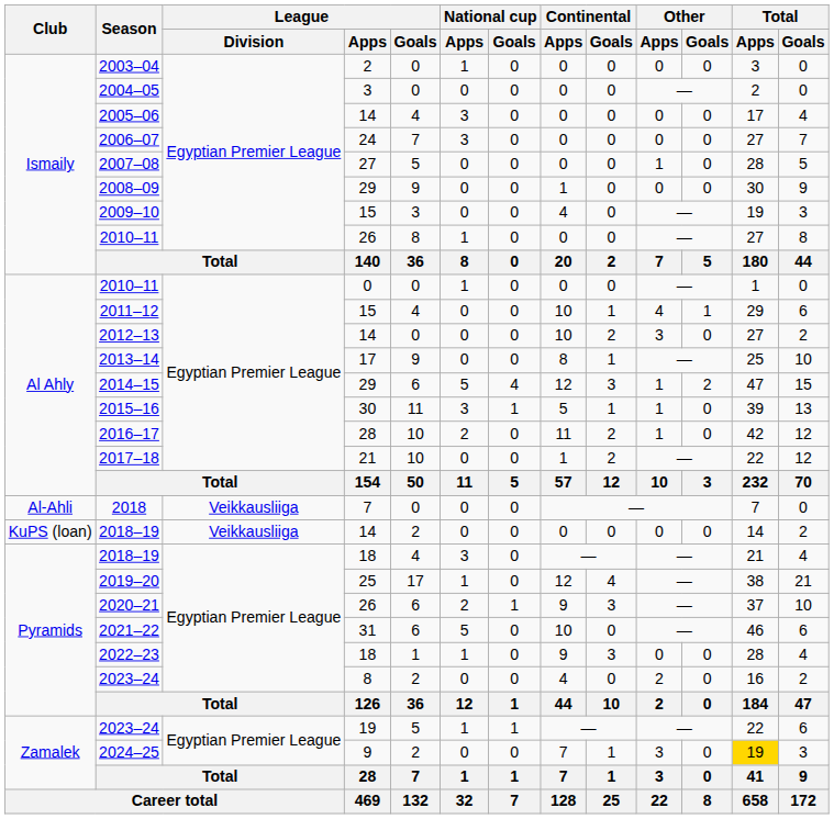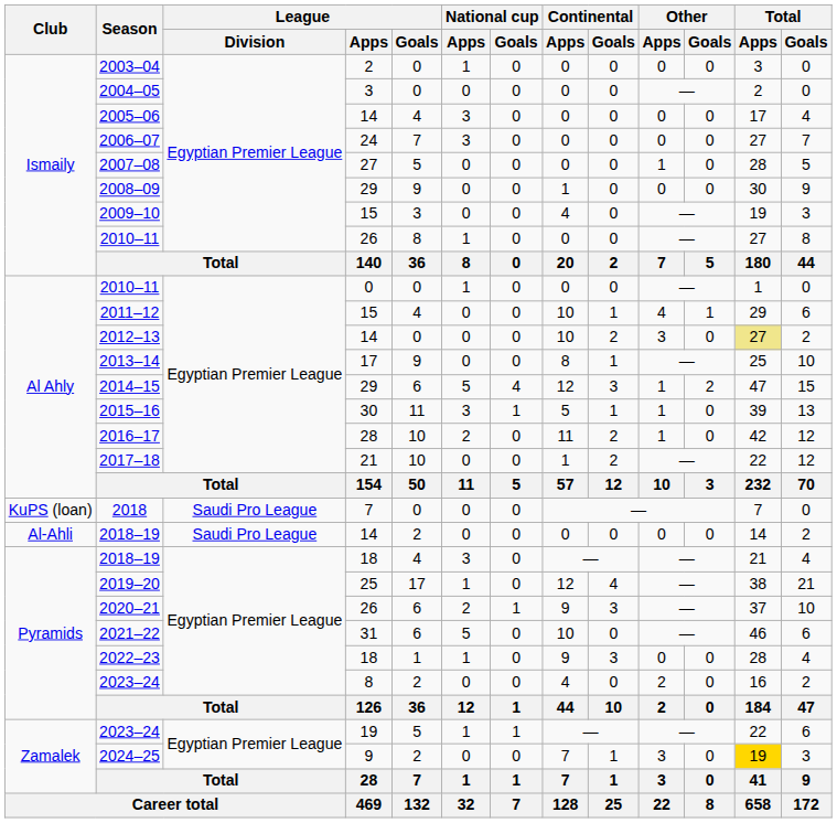 <table class="wikitable" style="text-align:center">
 <tr>
 <th rowspan="2">Club</th>
 <th rowspan="2">Season</th>
 <th colspan="3">League</th>
 <th colspan="2">National cup</th>
 <th colspan="2">Continental</th>
 <th colspan="2">Other</th>
 <th colspan="2">Total</th>
 </tr>
 <tr>
 <th>Division</th>
 <th>Apps</th>
 <th>Goals</th>
 <th>Apps</th>
 <th>Goals</th>
 <th>Apps</th>
 <th>Goals</th>
 <th>Apps</th>
 <th>Goals</th>
 <th>Apps</th>
 <th>Goals</th>
 </tr>
 <tr>
 <td rowspan="9"><a href='#'>Ismaily</a></td>
 <td><a href='#'>2003–04</a></td>
 <td rowspan="8"><a href='#'>Egyptian Premier League</a></td>
 <td>2</td>
 <td>0</td>
 <td>1</td>
 <td>0</td>
 <td>0</td>
 <td>0</td>
 <td>0</td>
 <td>0</td>
 <td>3</td>
 <td>0</td>
 </tr>
 <tr>
 <td><a href='#'>2004–05</a></td>
 <td>3</td>
 <td>0</td>
 <td>0</td>
 <td>0</td>
 <td>0</td>
 <td>0</td>
 <td colspan="2">—</td>
 <td>2</td>
 <td>0</td>
 </tr>
 <tr>
 <td><a href='#'>2005–06</a></td>
 <td>14</td>
 <td>4</td>
 <td>3</td>
 <td>0</td>
 <td>0</td>
 <td>0</td>
 <td>0</td>
 <td>0</td>
 <td>17</td>
 <td>4</td>
 </tr>
 <tr>
 <td><a href='#'>2006–07</a></td>
 <td>24</td>
 <td>7</td>
 <td>3</td>
 <td>0</td>
 <td>0</td>
 <td>0</td>
 <td>0</td>
 <td>0</td>
 <td>27</td>
 <td>7</td>
 </tr>
 <tr>
 <td><a href='#'>2007–08</a></td>
 <td>27</td>
 <td>5</td>
 <td>0</td>
 <td>0</td>
 <td>0</td>
 <td>0</td>
 <td>1</td>
 <td>0</td>
 <td>28</td>
 <td>5</td>
 </tr>
 <tr>
 <td><a href='#'>2008–09</a></td>
 <td>29</td>
 <td>9</td>
 <td>0</td>
 <td>0</td>
 <td>1</td>
 <td>0</td>
 <td>0</td>
 <td>0</td>
 <td>30</td>
 <td>9</td>
 </tr>
 <tr>
 <td><a href='#'>2009–10</a></td>
 <td>15</td>
 <td>3</td>
 <td>0</td>
 <td>0</td>
 <td>4</td>
 <td>0</td>
 <td colspan="2">—</td>
 <td>19</td>
 <td>3</td>
 </tr>
 <tr>
 <td><a href='#'>2010–11</a></td>
 <td>26</td>
 <td>8</td>
 <td>1</td>
 <td>0</td>
 <td>0</td>
 <td>0</td>
 <td colspan="2">—</td>
 <td>27</td>
 <td>8</td>
 </tr>
 <tr>
 <th colspan="2">Total</th>
 <th>140</th>
 <th>36</th>
 <th>8</th>
 <th>0</th>
 <th>20</th>
 <th>2</th>
 <th>7</th>
 <th>5</th>
 <th>180</th>
 <th>44</th>
 </tr>
 <tr>
 <td rowspan="9"><a href='#'>Al Ahly</a></td>
 <td><a href='#'>2010–11</a></td>
 <td rowspan="8">Egyptian Premier League</td>
 <td>0</td>
 <td>0</td>
 <td>1</td>
 <td>0</td>
 <td>0</td>
 <td>0</td>
 <td colspan="2">—</td>
 <td>1</td>
 <td>0</td>
 </tr>
 <tr>
 <td><a href='#'>2011–12</a></td>
 <td>15</td>
 <td>4</td>
 <td>0</td>
 <td>0</td>
 <td>10</td>
 <td>1</td>
 <td>4</td>
 <td>1</td>
 <td>29</td>
 <td>6</td>
 </tr>
 <tr>
 <td><a href='#'>2012–13</a></td>
 <td>14</td>
 <td>0</td>
 <td>0</td>
 <td>0</td>
 <td>10</td>
 <td>2</td>
 <td>3</td>
 <td>0</td>
-<td>27</td>
+<td style="background: khaki;">27</td>
 <td>2</td>
 </tr>
 <tr>
 <td><a href='#'>2013–14</a></td>
 <td>17</td>
 <td>9</td>
 <td>0</td>
 <td>0</td>
 <td>8</td>
 <td>1</td>
 <td colspan="2">—</td>
 <td>25</td>
 <td>10</td>
 </tr>
 <tr>
 <td><a href='#'>2014–15</a></td>
 <td>29</td>
 <td>6</td>
 <td>5</td>
 <td>4</td>
 <td>12</td>
 <td>3</td>
 <td>1</td>
 <td>2</td>
 <td>47</td>
 <td>15</td>
 </tr>
 <tr>
 <td><a href='#'>2015–16</a></td>
 <td>30</td>
 <td>11</td>
 <td>3</td>
 <td>1</td>
 <td>5</td>
 <td>1</td>
 <td>1</td>
 <td>0</td>
 <td>39</td>
 <td>13</td>
 </tr>
 <tr>
 <td><a href='#'>2016–17</a></td>
 <td>28</td>
 <td>10</td>
 <td>2</td>
 <td>0</td>
 <td>11</td>
 <td>2</td>
 <td>1</td>
 <td>0</td>
 <td>42</td>
 <td>12</td>
 </tr>
 <tr>
 <td><a href='#'>2017–18</a></td>
 <td>21</td>
 <td>10</td>
 <td>0</td>
 <td>0</td>
 <td>1</td>
 <td>2</td>
 <td colspan="2">—</td>
 <td>22</td>
 <td>12</td>
 </tr>
 <tr>
 <th colspan="2">Total</th>
 <th>154</th>
 <th>50</th>
 <th>11</th>
 <th>5</th>
 <th>57</th>
 <th>12</th>
 <th>10</th>
 <th>3</th>
 <th>232</th>
 <th>70</th>
 </tr>
 <tr>
-<td><a href='#'>Al-Ahli</a></td>
+<td><a href='#'>KuPS</a> (loan)</td>
 <td><a href='#'>2018</a></td>
-<td><a href='#'>Veikkausliiga</a></td>
+<td><a href='#'>Saudi Pro League</a></td>
 <td>7</td>
 <td>0</td>
 <td>0</td>
 <td>0</td>
 <td colspan="4">—</td>
 <td>7</td>
 <td>0</td>
 </tr>
 <tr>
-<td><a href='#'>KuPS</a> (loan)</td>
+<td><a href='#'>Al-Ahli</a></td>
 <td><a href='#'>2018–19</a></td>
-<td><a href='#'>Veikkausliiga</a></td>
+<td><a href='#'>Saudi Pro League</a></td>
 <td>14</td>
 <td>2</td>
 <td>0</td>
 <td>0</td>
 <td>0</td>
 <td>0</td>
 <td>0</td>
 <td>0</td>
 <td>14</td>
 <td>2</td>
 </tr>
 <tr>
 <td rowspan="7"><a href='#'>Pyramids</a></td>
 <td><a href='#'>2018–19</a></td>
 <td rowspan="6">Egyptian Premier League</td>
 <td>18</td>
 <td>4</td>
 <td>3</td>
 <td>0</td>
 <td colspan="2">—</td>
 <td colspan="2">—</td>
 <td>21</td>
 <td>4</td>
 </tr>
 <tr>
 <td><a href='#'>2019–20</a></td>
 <td>25</td>
 <td>17</td>
 <td>1</td>
 <td>0</td>
 <td>12</td>
 <td>4</td>
 <td colspan="2">—</td>
 <td>38</td>
 <td>21</td>
 </tr>
 <tr>
 <td><a href='#'>2020–21</a></td>
 <td>26</td>
 <td>6</td>
 <td>2</td>
 <td>1</td>
 <td>9</td>
 <td>3</td>
 <td colspan="2">—</td>
 <td>37</td>
 <td>10</td>
 </tr>
 <tr>
 <td><a href='#'>2021–22</a></td>
 <td>31</td>
 <td>6</td>
 <td>5</td>
 <td>0</td>
 <td>10</td>
 <td>0</td>
 <td colspan="2">—</td>
 <td>46</td>
 <td>6</td>
 </tr>
 <tr>
 <td><a href='#'>2022–23</a></td>
 <td>18</td>
 <td>1</td>
 <td>1</td>
 <td>0</td>
 <td>9</td>
 <td>3</td>
 <td>0</td>
 <td>0</td>
 <td>28</td>
 <td>4</td>
 </tr>
 <tr>
 <td><a href='#'>2023–24</a></td>
 <td>8</td>
 <td>2</td>
 <td>0</td>
 <td>0</td>
 <td>4</td>
 <td>0</td>
 <td>2</td>
 <td>0</td>
 <td>16</td>
 <td>2</td>
 </tr>
 <tr>
 <th colspan="2">Total</th>
 <th>126</th>
 <th>36</th>
 <th>12</th>
 <th>1</th>
 <th>44</th>
 <th>10</th>
 <th>2</th>
 <th>0</th>
 <th>184</th>
 <th>47</th>
 </tr>
 <tr>
 <td rowspan="3"><a href='#'>Zamalek</a></td>
 <td><a href='#'>2023–24</a></td>
 <td rowspan="2">Egyptian Premier League</td>
 <td>19</td>
 <td>5</td>
 <td>1</td>
 <td>1</td>
 <td colspan="2">—</td>
 <td colspan="2">—</td>
 <td>22</td>
 <td>6</td>
 </tr>
 <tr>
 <td><a href='#'>2024–25</a></td>
 <td>9</td>
 <td>2</td>
 <td>0</td>
 <td>0</td>
 <td>7</td>
 <td>1</td>
 <td>3</td>
 <td>0</td>
 <td style="background: gold;">19</td>
 <td>3</td>
 </tr>
 <tr>
 <th colspan="2">Total</th>
 <th>28</th>
 <th>7</th>
 <th>1</th>
 <th>1</th>
 <th>7</th>
 <th>1</th>
 <th>3</th>
 <th>0</th>
 <th>41</th>
 <th>9</th>
 </tr>
 <tr>
 <th colspan="3">Career total</th>
 <th>469</th>
 <th>132</th>
 <th>32</th>
 <th>7</th>
 <th>128</th>
 <th>25</th>
 <th>22</th>
 <th>8</th>
 <th>658</th>
 <th>172</th>
 </tr>
 </table>
